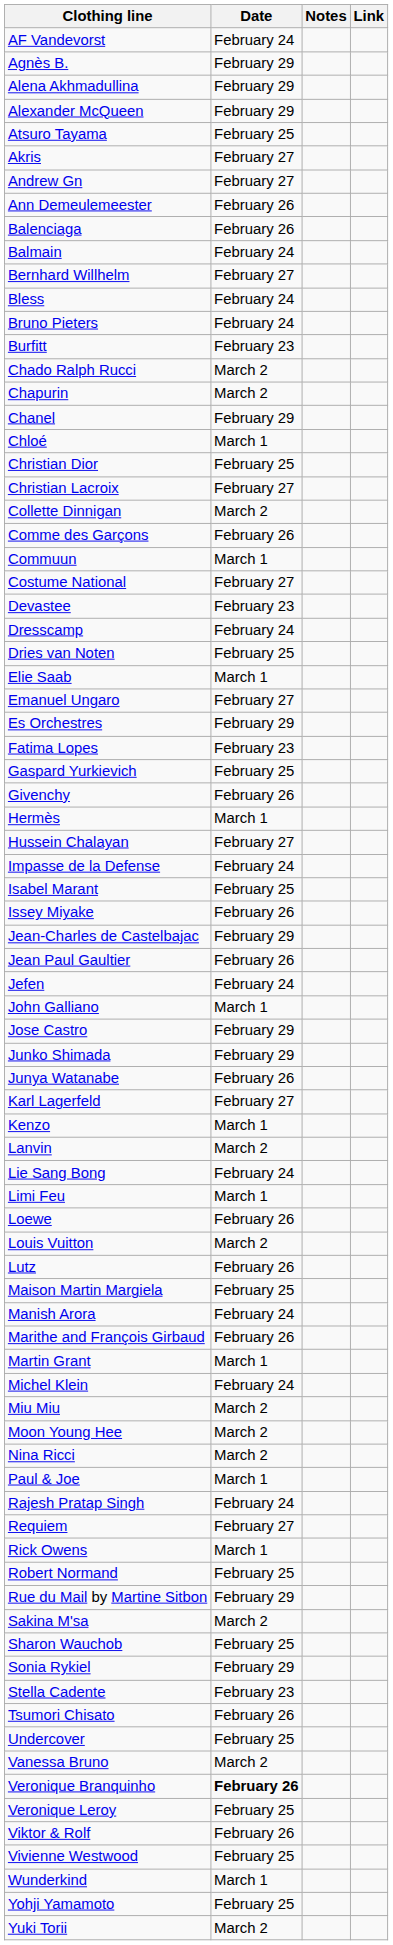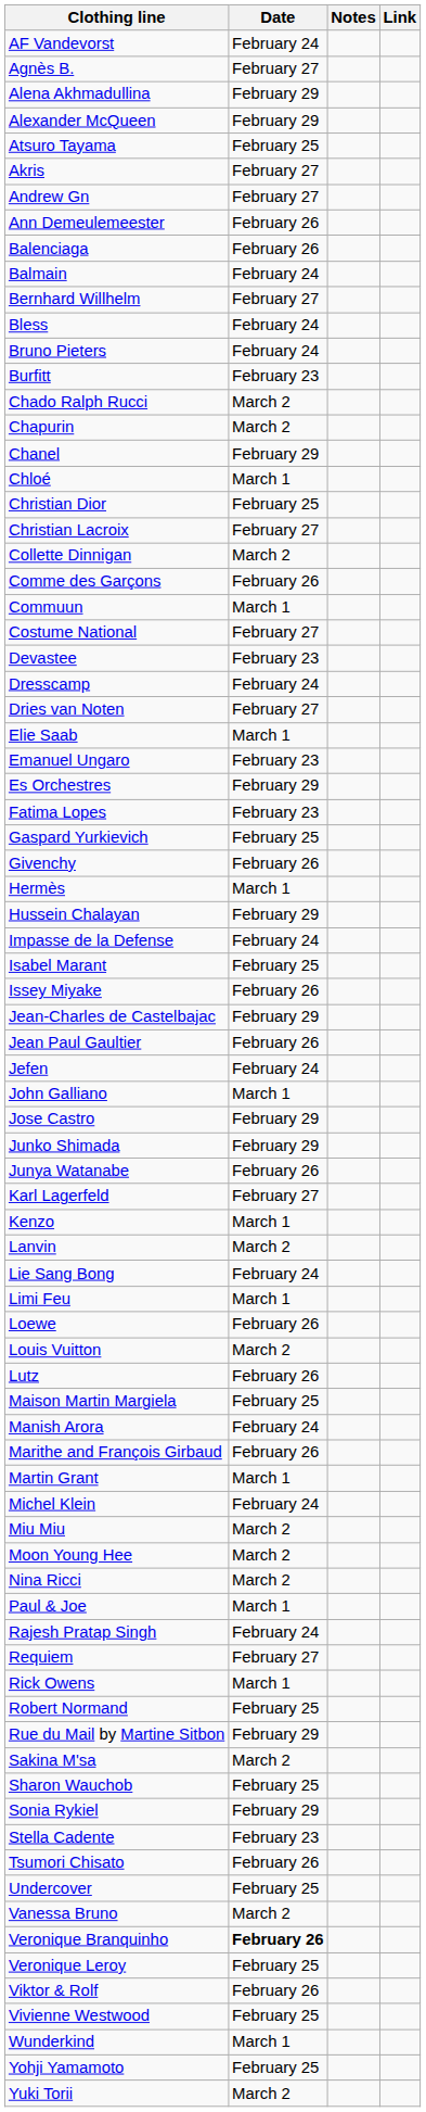 <table class="wikitable sortable">
 <tr>
 <th>Clothing line</th>
 <th>Date</th>
 <th>Notes</th>
 <th>Link</th>
 </tr>
 <tr>
 <td><a href='#'>AF Vandevorst</a></td>
 <td>February 24</td>
 <td></td>
 <td></td>
 </tr>
 <tr>
 <td><a href='#'>Agnès B.</a></td>
-<td>February 29</td>
+<td>February 27</td>
 <td></td>
 <td></td>
 </tr>
 <tr>
 <td><a href='#'>Alena Akhmadullina</a></td>
 <td>February 29</td>
 <td></td>
 <td></td>
 </tr>
 <tr>
 <td><a href='#'>Alexander McQueen</a></td>
 <td>February 29</td>
 <td></td>
 <td></td>
 </tr>
 <tr>
 <td><a href='#'>Atsuro Tayama</a></td>
 <td>February 25</td>
 <td></td>
 <td></td>
 </tr>
 <tr>
 <td><a href='#'>Akris</a></td>
 <td>February 27</td>
 <td></td>
 <td></td>
 </tr>
 <tr>
 <td><a href='#'>Andrew Gn</a></td>
 <td>February 27</td>
 <td></td>
 <td></td>
 </tr>
 <tr>
 <td><a href='#'>Ann Demeulemeester</a></td>
 <td>February 26</td>
 <td></td>
 <td></td>
 </tr>
 <tr>
 <td><a href='#'>Balenciaga</a></td>
 <td>February 26</td>
 <td></td>
 <td></td>
 </tr>
 <tr>
 <td><a href='#'>Balmain</a></td>
 <td>February 24</td>
 <td></td>
 <td></td>
 </tr>
 <tr>
 <td><a href='#'>Bernhard Willhelm</a></td>
 <td>February 27</td>
 <td></td>
 <td></td>
 </tr>
 <tr>
 <td><a href='#'>Bless</a></td>
 <td>February 24</td>
 <td></td>
 <td></td>
 </tr>
 <tr>
 <td><a href='#'>Bruno Pieters</a></td>
 <td>February 24</td>
 <td></td>
 <td></td>
 </tr>
 <tr>
 <td><a href='#'>Burfitt</a></td>
 <td>February 23</td>
 <td></td>
 <td></td>
 </tr>
 <tr>
 <td><a href='#'>Chado Ralph Rucci</a></td>
 <td>March 2</td>
 <td></td>
 <td></td>
 </tr>
 <tr>
 <td><a href='#'>Chapurin</a></td>
 <td>March 2</td>
 <td></td>
 <td></td>
 </tr>
 <tr>
 <td><a href='#'>Chanel</a></td>
 <td>February 29</td>
 <td></td>
 <td></td>
 </tr>
 <tr>
 <td><a href='#'>Chloé</a></td>
 <td>March 1</td>
 <td></td>
 <td></td>
 </tr>
 <tr>
 <td><a href='#'>Christian Dior</a></td>
 <td>February 25</td>
 <td></td>
 <td></td>
 </tr>
 <tr>
 <td><a href='#'>Christian Lacroix</a></td>
 <td>February 27</td>
 <td></td>
 <td></td>
 </tr>
 <tr>
 <td><a href='#'>Collette Dinnigan</a></td>
 <td>March 2</td>
 <td></td>
 <td></td>
 </tr>
 <tr>
 <td><a href='#'>Comme des Garçons</a></td>
 <td>February 26</td>
 <td></td>
 <td></td>
 </tr>
 <tr>
 <td><a href='#'>Commuun</a></td>
 <td>March 1</td>
 <td></td>
 <td></td>
 </tr>
 <tr>
 <td><a href='#'>Costume National</a></td>
 <td>February 27</td>
 <td></td>
 <td></td>
 </tr>
 <tr>
 <td><a href='#'>Devastee</a></td>
 <td>February 23</td>
 <td></td>
 <td></td>
 </tr>
 <tr>
 <td><a href='#'>Dresscamp</a></td>
 <td>February 24</td>
 <td></td>
 <td></td>
 </tr>
 <tr>
 <td><a href='#'>Dries van Noten</a></td>
-<td>February 25</td>
+<td>February 27</td>
 <td></td>
 <td></td>
 </tr>
 <tr>
 <td><a href='#'>Elie Saab</a></td>
 <td>March 1</td>
 <td></td>
 <td></td>
 </tr>
 <tr>
 <td><a href='#'>Emanuel Ungaro</a></td>
-<td>February 27</td>
+<td>February 23</td>
 <td></td>
 <td></td>
 </tr>
 <tr>
 <td><a href='#'>Es Orchestres</a></td>
 <td>February 29</td>
 <td></td>
 <td></td>
 </tr>
 <tr>
 <td><a href='#'>Fatima Lopes</a></td>
 <td>February 23</td>
 <td></td>
 <td></td>
 </tr>
 <tr>
 <td><a href='#'>Gaspard Yurkievich</a></td>
 <td>February 25</td>
 <td></td>
 <td></td>
 </tr>
 <tr>
 <td><a href='#'>Givenchy</a></td>
 <td>February 26</td>
 <td></td>
 <td></td>
 </tr>
 <tr>
 <td><a href='#'>Hermès</a></td>
 <td>March 1</td>
 <td></td>
 <td></td>
 </tr>
 <tr>
 <td><a href='#'>Hussein Chalayan</a></td>
-<td>February 27</td>
+<td>February 29</td>
 <td></td>
 <td></td>
 </tr>
 <tr>
 <td><a href='#'>Impasse de la Defense</a></td>
 <td>February 24</td>
 <td></td>
 <td></td>
 </tr>
 <tr>
 <td><a href='#'>Isabel Marant</a></td>
 <td>February 25</td>
 <td></td>
 <td></td>
 </tr>
 <tr>
 <td><a href='#'>Issey Miyake</a></td>
 <td>February 26</td>
 <td></td>
 <td></td>
 </tr>
 <tr>
 <td><a href='#'>Jean-Charles de Castelbajac</a></td>
 <td>February 29</td>
 <td></td>
 <td></td>
 </tr>
 <tr>
 <td><a href='#'>Jean Paul Gaultier</a></td>
 <td>February 26</td>
 <td></td>
 <td></td>
 </tr>
 <tr>
 <td><a href='#'>Jefen</a></td>
 <td>February 24</td>
 <td></td>
 <td></td>
 </tr>
 <tr>
 <td><a href='#'>John Galliano</a></td>
 <td>March 1</td>
 <td></td>
 <td></td>
 </tr>
 <tr>
 <td><a href='#'>Jose Castro</a></td>
 <td>February 29</td>
 <td></td>
 <td></td>
 </tr>
 <tr>
 <td><a href='#'>Junko Shimada</a></td>
 <td>February 29</td>
 <td></td>
 <td></td>
 </tr>
 <tr>
 <td><a href='#'>Junya Watanabe</a></td>
 <td>February 26</td>
 <td></td>
 <td></td>
 </tr>
 <tr>
 <td><a href='#'>Karl Lagerfeld</a></td>
 <td>February 27</td>
 <td></td>
 <td></td>
 </tr>
 <tr>
 <td><a href='#'>Kenzo</a></td>
 <td>March 1</td>
 <td></td>
 <td></td>
 </tr>
 <tr>
 <td><a href='#'>Lanvin</a></td>
 <td>March 2</td>
 <td></td>
 <td></td>
 </tr>
 <tr>
 <td><a href='#'>Lie Sang Bong</a></td>
 <td>February 24</td>
 <td></td>
 <td></td>
 </tr>
 <tr>
 <td><a href='#'>Limi Feu</a></td>
 <td>March 1</td>
 <td></td>
 <td></td>
 </tr>
 <tr>
 <td><a href='#'>Loewe</a></td>
 <td>February 26</td>
 <td></td>
 <td></td>
 </tr>
 <tr>
 <td><a href='#'>Louis Vuitton</a></td>
 <td>March 2</td>
 <td></td>
 <td></td>
 </tr>
 <tr>
 <td><a href='#'>Lutz</a></td>
 <td>February 26</td>
 <td></td>
 <td></td>
 </tr>
 <tr>
 <td><a href='#'>Maison Martin Margiela</a></td>
 <td>February 25</td>
 <td></td>
 <td></td>
 </tr>
 <tr>
 <td><a href='#'>Manish Arora</a></td>
 <td>February 24</td>
 <td></td>
 <td></td>
 </tr>
 <tr>
 <td><a href='#'>Marithe and François Girbaud</a></td>
 <td>February 26</td>
 <td></td>
 <td></td>
 </tr>
 <tr>
 <td><a href='#'>Martin Grant</a></td>
 <td>March 1</td>
 <td></td>
 <td></td>
 </tr>
 <tr>
 <td><a href='#'>Michel Klein</a></td>
 <td>February 24</td>
 <td></td>
 <td></td>
 </tr>
 <tr>
 <td><a href='#'>Miu Miu</a></td>
 <td>March 2</td>
 <td></td>
 <td></td>
 </tr>
 <tr>
 <td><a href='#'>Moon Young Hee</a></td>
 <td>March 2</td>
 <td></td>
 <td></td>
 </tr>
 <tr>
 <td><a href='#'>Nina Ricci</a></td>
 <td>March 2</td>
 <td></td>
 <td></td>
 </tr>
 <tr>
 <td><a href='#'>Paul & Joe</a></td>
 <td>March 1</td>
 <td></td>
 <td></td>
 </tr>
 <tr>
 <td><a href='#'>Rajesh Pratap Singh</a></td>
 <td>February 24</td>
 <td></td>
 <td></td>
 </tr>
 <tr>
 <td><a href='#'>Requiem</a></td>
 <td>February 27</td>
 <td></td>
 <td></td>
 </tr>
 <tr>
 <td><a href='#'>Rick Owens</a></td>
 <td>March 1</td>
 <td></td>
 <td></td>
 </tr>
 <tr>
 <td><a href='#'>Robert Normand</a></td>
 <td>February 25</td>
 <td></td>
 <td></td>
 </tr>
 <tr>
 <td><a href='#'>Rue du Mail</a> by <a href='#'>Martine Sitbon</a></td>
 <td>February 29</td>
 <td></td>
 <td></td>
 </tr>
 <tr>
 <td><a href='#'>Sakina M'sa</a></td>
 <td>March 2</td>
 <td></td>
 <td></td>
 </tr>
 <tr>
 <td><a href='#'>Sharon Wauchob</a></td>
 <td>February 25</td>
 <td></td>
 <td></td>
 </tr>
 <tr>
 <td><a href='#'>Sonia Rykiel</a></td>
 <td>February 29</td>
 <td></td>
 <td></td>
 </tr>
 <tr>
 <td><a href='#'>Stella Cadente</a></td>
 <td>February 23</td>
 <td></td>
 <td></td>
 </tr>
 <tr>
 <td><a href='#'>Tsumori Chisato</a></td>
 <td>February 26</td>
 <td></td>
 <td></td>
 </tr>
 <tr>
 <td><a href='#'>Undercover</a></td>
 <td>February 25</td>
 <td></td>
 <td></td>
 </tr>
 <tr>
 <td><a href='#'>Vanessa Bruno</a></td>
 <td>March 2</td>
 <td></td>
 <td></td>
 </tr>
 <tr>
 <td><a href='#'>Veronique Branquinho</a></td>
 <td><strong>February 26</strong></td>
 <td></td>
 <td></td>
 </tr>
 <tr>
 <td><a href='#'>Veronique Leroy</a></td>
 <td>February 25</td>
 <td></td>
 <td></td>
 </tr>
 <tr>
 <td><a href='#'>Viktor & Rolf</a></td>
 <td>February 26</td>
 <td></td>
 <td></td>
 </tr>
 <tr>
 <td><a href='#'>Vivienne Westwood</a></td>
 <td>February 25</td>
 <td></td>
 <td></td>
 </tr>
 <tr>
 <td><a href='#'>Wunderkind</a></td>
 <td>March 1</td>
 <td></td>
 <td></td>
 </tr>
 <tr>
 <td><a href='#'>Yohji Yamamoto</a></td>
 <td>February 25</td>
 <td></td>
 <td></td>
 </tr>
 <tr>
 <td><a href='#'>Yuki Torii</a></td>
 <td>March 2</td>
 <td></td>
 <td></td>
 </tr>
 </table>
